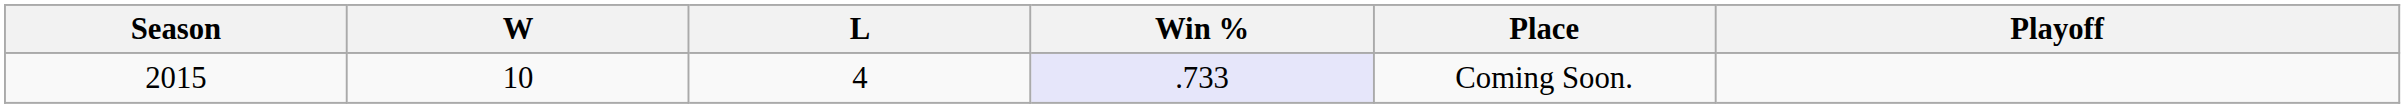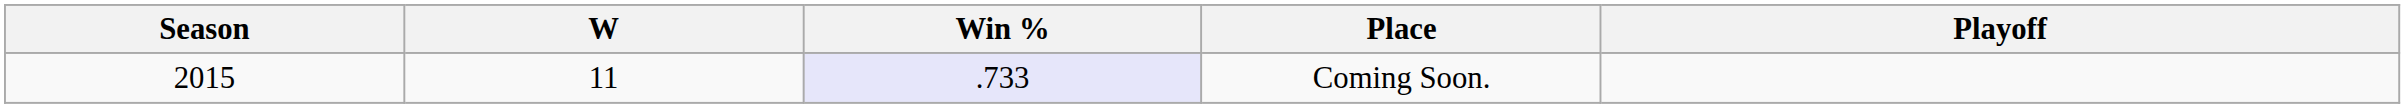 <table class="wikitable">
 <tr>
 <th bgcolor="#DDDDFF" width="5%">Season</th>
 <th bgcolor="#DDDDFF" width="5%">W</th>
-<th bgcolor="#DDDDFF" width="5%">L</th>
 <th bgcolor="#DDDDFF" width="5%">Win %</th>
 <th bgcolor="#DDDDFF" width="5%">Place</th>
 <th bgcolor="#DDDDFF" width="10%">Playoff</th>
 </tr>
 <tr align=center>
 <td>2015</td>
-<td>10</td>
-<td>4</td>
+<td>11</td>
 <td style="background: lavender;">.733</td>
 <td>Coming Soon.</td>
 <td></td>
 </tr>
 </table>
